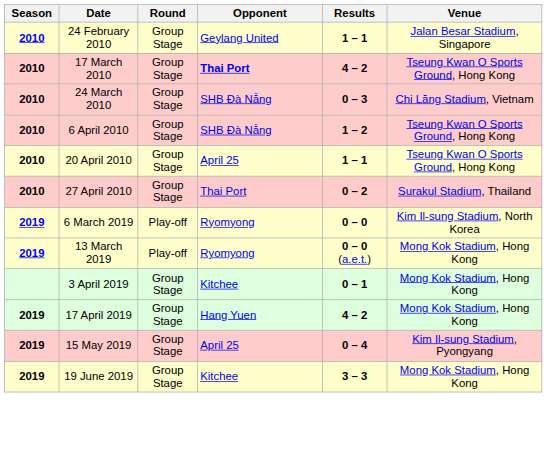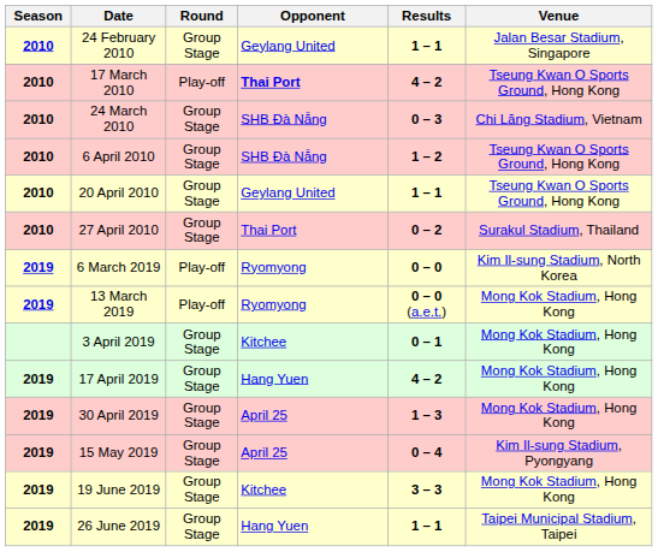 <table width=60% class="wikitable" style="text-align:center">
 <tr>
 <th width=1%>Season</th>
 <th width=3%>Date</th>
 <th width=2%>Round</th>
 <th width=7%>Opponent</th>
 <th width=2%>Results</th>
 <th width=10%>Venue</th>
 </tr>
 <tr bgcolor=#ffffcc>
 <td><strong><a href='#'>2010</a></strong></td>
 <td>24 February 2010</td>
 <td>Group Stage</td>
 <td align="left"> <a href='#'>Geylang United</a></td>
 <td><strong>1 – 1</strong></td>
 <td><a href='#'>Jalan Besar Stadium</a>, Singapore</td>
 </tr>
 <tr bgcolor=#ffcccc>
 <td><strong>2010</strong></td>
 <td>17 March 2010</td>
-<td>Group Stage</td>
+<td>Play-off</td>
 <td align="left"><strong> <a href='#'>Thai Port</a></strong></td>
 <td><strong>4 – 2</strong></td>
 <td><a href='#'>Tseung Kwan O Sports Ground</a>, Hong Kong</td>
 </tr>
 <tr bgcolor=#ffcccc>
 <td><strong>2010</strong></td>
 <td>24 March 2010</td>
 <td>Group Stage</td>
 <td align="left"> <a href='#'>SHB Đà Nẵng</a></td>
 <td><strong>0 – 3</strong></td>
 <td><a href='#'>Chi Lăng Stadium</a>, Vietnam</td>
 </tr>
 <tr bgcolor=#ffcccc>
 <td><strong>2010</strong></td>
 <td>6 April 2010</td>
 <td>Group Stage</td>
 <td align="left"> <a href='#'>SHB Đà Nẵng</a></td>
 <td><strong>1 – 2</strong></td>
 <td><a href='#'>Tseung Kwan O Sports Ground</a>, Hong Kong</td>
 </tr>
 <tr bgcolor=#ffffcc>
 <td><strong>2010</strong></td>
 <td>20 April 2010</td>
 <td>Group Stage</td>
-<td align="left"> <a href='#'>April 25</a></td>
+<td align="left"> <a href='#'>Geylang United</a></td>
 <td><strong>1 – 1</strong></td>
 <td><a href='#'>Tseung Kwan O Sports Ground</a>, Hong Kong</td>
 </tr>
 <tr bgcolor=#ffcccc>
 <td><strong>2010</strong></td>
 <td>27 April 2010</td>
 <td>Group Stage</td>
 <td align="left"> <a href='#'>Thai Port</a></td>
 <td><strong>0 – 2</strong></td>
 <td><a href='#'>Surakul Stadium</a>, Thailand</td>
 </tr>
 <tr bgcolor=#ffffcc>
 <td><strong><a href='#'>2019</a></strong></td>
 <td>6 March 2019</td>
 <td>Play-off</td>
 <td align="left"> <a href='#'>Ryomyong</a></td>
 <td><strong>0 – 0</strong></td>
 <td><a href='#'>Kim Il-sung Stadium</a>, North Korea</td>
 </tr>
 <tr bgcolor=#ffffcc>
 <td><strong><a href='#'>2019</a></strong></td>
 <td>13 March 2019</td>
 <td>Play-off</td>
 <td align="left"> <a href='#'>Ryomyong</a></td>
 <td><strong>0 – 0 </strong>(<a href='#'>a.e.t.</a>)</td>
 <td><a href='#'>Mong Kok Stadium</a>, Hong Kong</td>
 </tr>
 <tr bgcolor=#dfd>
 <td><strong> </strong></td>
 <td>3 April 2019</td>
 <td>Group Stage</td>
 <td align="left"> <a href='#'>Kitchee</a></td>
 <td><strong>0 – 1</strong></td>
 <td><a href='#'>Mong Kok Stadium</a>, Hong Kong</td>
 </tr>
 <tr bgcolor=#dfd>
 <td><strong>2019</strong></td>
 <td>17 April 2019</td>
 <td>Group Stage</td>
 <td align="left"> <a href='#'>Hang Yuen</a></td>
 <td><strong>4 – 2</strong></td>
 <td><a href='#'>Mong Kok Stadium</a>, Hong Kong</td>
 </tr>
 <tr bgcolor=#ffcccc>
 <td><strong>2019</strong></td>
+<td>30 April 2019</td>
+<td>Group Stage</td>
+<td align="left"> <a href='#'>April 25</a></td>
+<td><strong>1 – 3</strong></td>
+<td><a href='#'>Mong Kok Stadium</a>, Hong Kong</td>
+</tr>
+<tr bgcolor=#ffcccc>
+<td><strong>2019</strong></td>
 <td>15 May 2019</td>
 <td>Group Stage</td>
 <td align="left"> <a href='#'>April 25</a></td>
 <td><strong>0 – 4</strong></td>
 <td><a href='#'>Kim Il-sung Stadium</a>, Pyongyang</td>
 </tr>
 <tr bgcolor=#ffffcc>
 <td><strong>2019</strong></td>
 <td>19 June 2019</td>
 <td>Group Stage</td>
 <td align="left"> <a href='#'>Kitchee</a></td>
 <td><strong>3 – 3</strong></td>
 <td><a href='#'>Mong Kok Stadium</a>, Hong Kong</td>
 </tr>
+<tr bgcolor=#ffffcc>
+<td><strong>2019</strong></td>
+<td>26 June 2019</td>
+<td>Group Stage</td>
+<td align="left"> <a href='#'>Hang Yuen</a></td>
+<td><strong>1 – 1</strong></td>
+<td><a href='#'>Taipei Municipal Stadium</a>, Taipei</td>
+</tr>
 </table>
